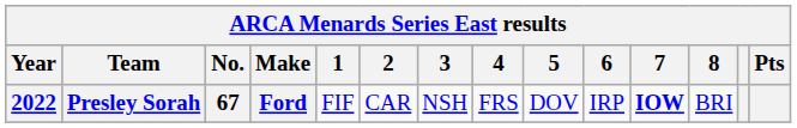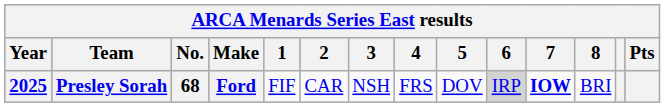 <table class="wikitable" style="text-align:center; font-size:75%">
 <tr>
 <th colspan=15><a href='#'>ARCA Menards Series East</a> results</th>
 </tr>
 <tr>
 <th>Year</th>
 <th>Team</th>
 <th>No.</th>
 <th>Make</th>
 <th>1</th>
 <th>2</th>
 <th>3</th>
 <th>4</th>
 <th>5</th>
 <th>6</th>
 <th>7</th>
 <th>8</th>
 <th></th>
 <th>Pts</th>
 </tr>
 <tr>
-<th><a href='#'>2022</a></th>
+<th><a href='#'>2025</a></th>
 <th><a href='#'>Presley Sorah</a></th>
-<th>67</th>
+<th>68</th>
 <th><a href='#'>Ford</a></th>
 <td><a href='#'>FIF</a></td>
 <td><a href='#'>CAR</a></td>
 <td><a href='#'>NSH</a></td>
 <td><a href='#'>FRS</a></td>
 <td><a href='#'>DOV</a></td>
-<td><a href='#'>IRP</a></td>
+<td style="background: lightgrey;"><a href='#'>IRP</a></td>
 <td><strong><a href='#'>IOW</a></strong></td>
 <td><a href='#'>BRI</a></td>
 <th></th>
 <th></th>
 </tr>
 </table>
